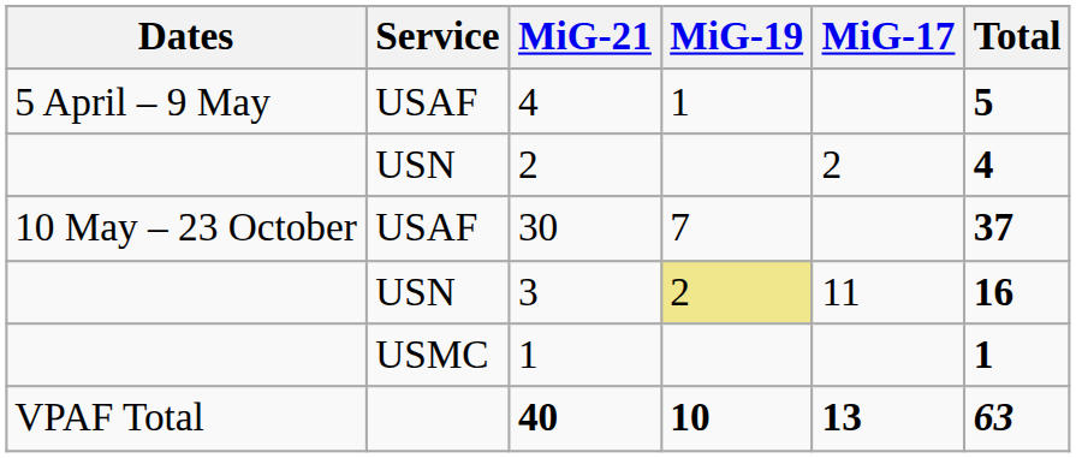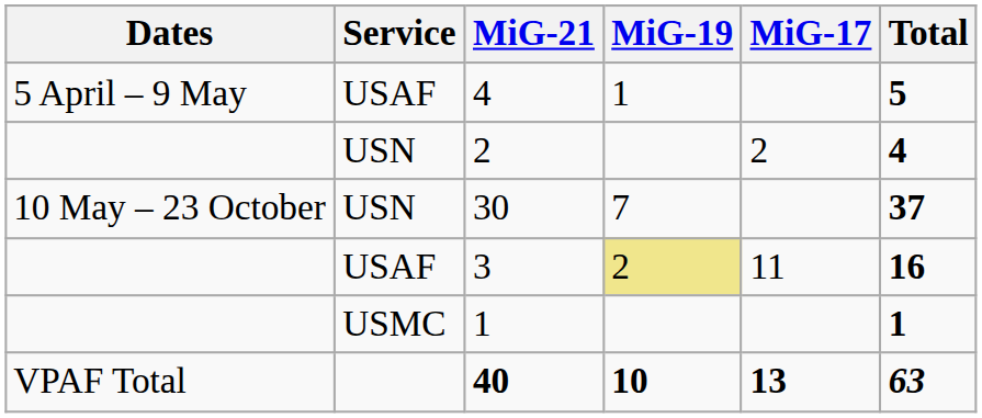 <table style="margin:auto;"  class="wikitable">
 <tr>
 <th>Dates</th>
 <th>Service</th>
 <th><a href='#'>MiG-21</a></th>
 <th><a href='#'>MiG-19</a></th>
 <th><a href='#'>MiG-17</a></th>
 <th>Total</th>
 </tr>
 <tr>
 <td>5 April – 9 May</td>
 <td>USAF</td>
 <td>4</td>
 <td>1</td>
 <td></td>
 <td><strong>5</strong></td>
 </tr>
 <tr>
 <td></td>
 <td>USN</td>
 <td>2</td>
 <td></td>
 <td>2</td>
 <td><strong>4</strong></td>
 </tr>
 <tr>
 <td>10 May – 23 October</td>
-<td>USAF</td>
+<td>USN</td>
 <td>30</td>
 <td>7</td>
 <td></td>
 <td><strong>37</strong></td>
 </tr>
 <tr>
 <td></td>
-<td>USN</td>
+<td>USAF</td>
 <td>3</td>
 <td style="background: khaki;">2</td>
 <td>11</td>
 <td><strong>16</strong></td>
 </tr>
 <tr>
 <td></td>
 <td>USMC</td>
 <td>1</td>
 <td></td>
 <td></td>
 <td><strong>1</strong></td>
 </tr>
 <tr>
 <td>VPAF Total</td>
 <td></td>
 <td><strong>40</strong></td>
 <td><strong>10</strong></td>
 <td><strong>13</strong></td>
 <td><strong><em>63</em></strong></td>
 </tr>
 </table>
